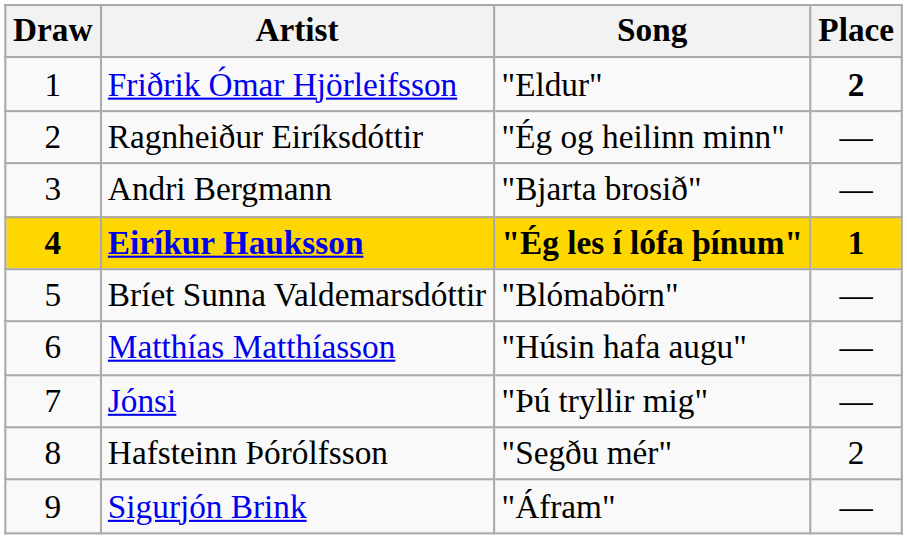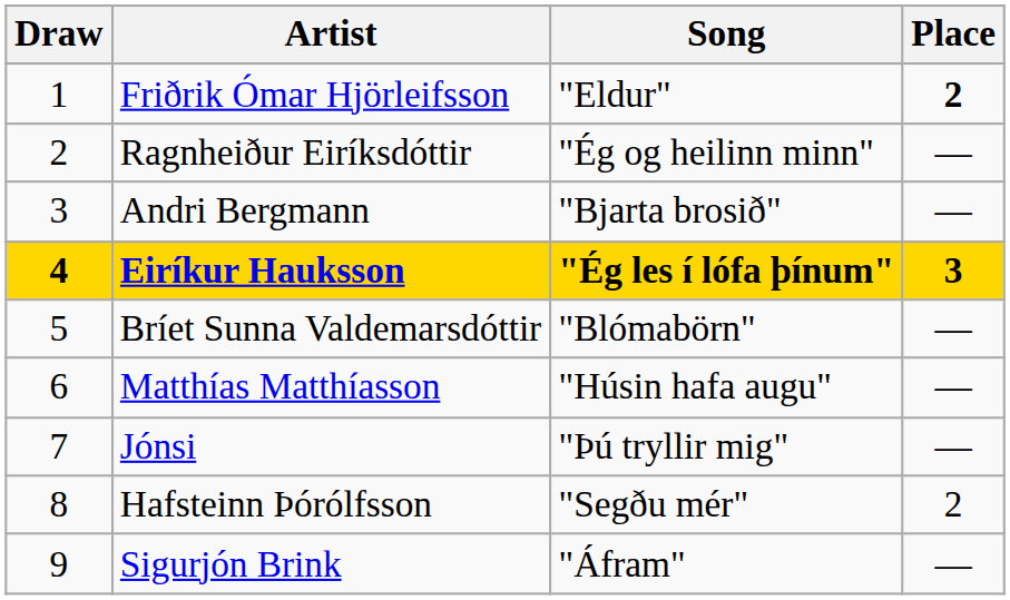 <table class="sortable wikitable" style="margin: 1em auto 1em auto; text-align:center">
 <tr>
 <th>Draw</th>
 <th>Artist</th>
 <th>Song</th>
 <th>Place</th>
 </tr>
 <tr>
 <td>1</td>
 <td align="left"><a href='#'>Friðrik Ómar Hjörleifsson</a></td>
 <td align="left">"Eldur"</td>
 <td><strong>2</strong></td>
 </tr>
 <tr>
 <td>2</td>
 <td align="left">Ragnheiður Eiríksdóttir</td>
 <td align="left">"Ég og heilinn minn"</td>
 <td data-sort-value="9">—</td>
 </tr>
 <tr>
 <td>3</td>
 <td align="left">Andri Bergmann</td>
 <td align="left">"Bjarta brosið"</td>
 <td data-sort-value="9">—</td>
 </tr>
 <tr style="font-weight:bold; background:gold;">
 <td>4</td>
 <td align="left"><a href='#'>Eiríkur Hauksson</a></td>
 <td align="left">"Ég les í lófa þínum"</td>
-<td>1</td>
+<td>3</td>
 </tr>
 <tr>
 <td>5</td>
 <td align="left">Bríet Sunna Valdemarsdóttir</td>
 <td align="left">"Blómabörn"</td>
 <td data-sort-value="9">—</td>
 </tr>
 <tr>
 <td>6</td>
 <td align="left"><a href='#'>Matthías Matthíasson</a></td>
 <td align="left">"Húsin hafa augu"</td>
 <td data-sort-value="9">—</td>
 </tr>
 <tr>
 <td>7</td>
 <td align="left"><a href='#'>Jónsi</a></td>
 <td align="left">"Þú tryllir mig"</td>
 <td data-sort-value="9">—</td>
 </tr>
 <tr>
 <td>8</td>
 <td align="left">Hafsteinn Þórólfsson</td>
 <td align="left">"Segðu mér"</td>
 <td>2</td>
 </tr>
 <tr>
 <td>9</td>
 <td align="left"><a href='#'>Sigurjón Brink</a></td>
 <td align="left">"Áfram"</td>
 <td data-sort-value="9">—</td>
 </tr>
 </table>
